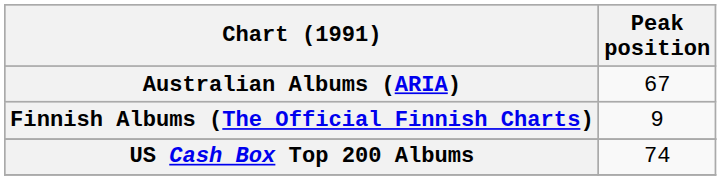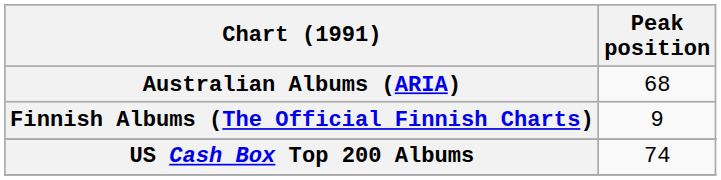 <table class="wikitable sortable plainrowheaders" style="text-align:center">
 <tr>
 <th scope="col">Chart (1991)</th>
 <th scope="col">Peak<br>position</th>
 </tr>
 <tr>
 <th scope="row">Australian Albums (<a href='#'>ARIA</a>)</th>
-<td>67</td>
+<td>68</td>
 </tr>
 <tr>
 <th scope="row">Finnish Albums (<a href='#'>The Official Finnish Charts</a>)</th>
 <td>9</td>
 </tr>
 <tr>
 </tr>
 <tr>
 </tr>
 <tr>
 </tr>
 <tr>
 </tr>
 <tr>
 <th scope="row">US <em><a href='#'>Cash Box</a></em> Top 200 Albums</th>
 <td>74</td>
 </tr>
 <tr>
 </tr>
 </table>
